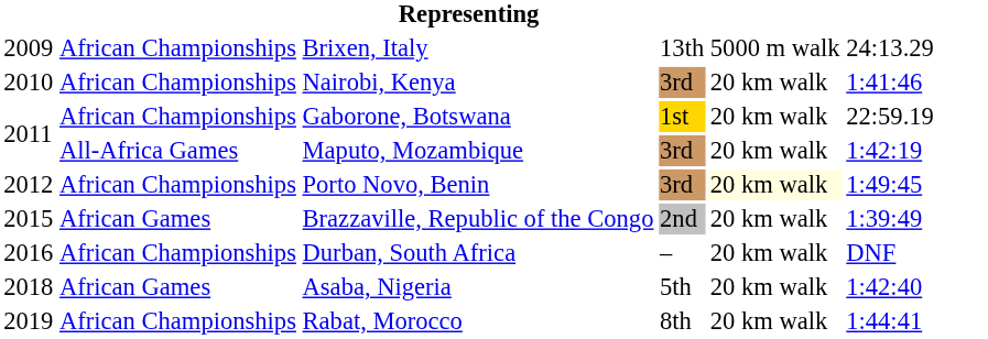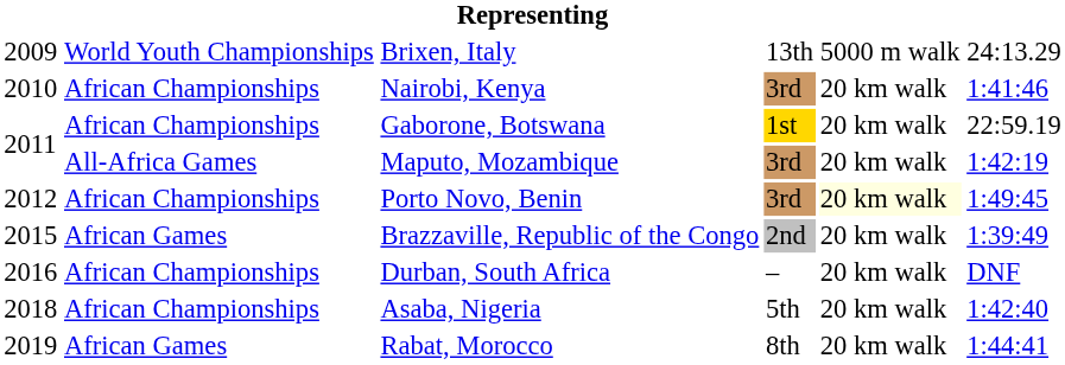 <table>
 <tr>
 <th colspan="6">Representing </th>
 </tr>
 <tr>
 <td>2009</td>
-<td><a href='#'>African Championships</a></td>
+<td><a href='#'>World Youth Championships</a></td>
 <td><a href='#'>Brixen, Italy</a></td>
 <td>13th</td>
 <td>5000 m walk</td>
 <td>24:13.29</td>
 </tr>
 <tr>
 <td>2010</td>
 <td><a href='#'>African Championships</a></td>
 <td><a href='#'>Nairobi, Kenya</a></td>
 <td bgcolor=cc9966>3rd</td>
 <td>20 km walk</td>
 <td><a href='#'>1:41:46</a></td>
 </tr>
 <tr>
 <td rowspan=2>2011</td>
 <td><a href='#'>African Championships</a></td>
 <td><a href='#'>Gaborone, Botswana</a></td>
 <td bgcolor=gold>1st</td>
 <td>20 km walk</td>
 <td>22:59.19</td>
 </tr>
 <tr>
 <td><a href='#'>All-Africa Games</a></td>
 <td><a href='#'>Maputo, Mozambique</a></td>
 <td bgcolor=cc9966>3rd</td>
 <td>20 km walk</td>
 <td><a href='#'>1:42:19</a></td>
 </tr>
 <tr>
 <td>2012</td>
 <td><a href='#'>African Championships</a></td>
 <td><a href='#'>Porto Novo, Benin</a></td>
 <td bgcolor=cc9966>3rd</td>
 <td style="background: lightyellow;">20 km walk</td>
 <td><a href='#'>1:49:45</a></td>
 </tr>
 <tr>
 <td>2015</td>
 <td><a href='#'>African Games</a></td>
 <td><a href='#'>Brazzaville, Republic of the Congo</a></td>
 <td bgcolor=silver>2nd</td>
 <td>20 km walk</td>
 <td><a href='#'>1:39:49</a></td>
 </tr>
 <tr>
 <td>2016</td>
 <td><a href='#'>African Championships</a></td>
 <td><a href='#'>Durban, South Africa</a></td>
 <td>–</td>
 <td>20 km walk</td>
 <td><a href='#'>DNF</a></td>
 </tr>
 <tr>
 <td>2018</td>
-<td><a href='#'>African Games</a></td>
+<td><a href='#'>African Championships</a></td>
 <td><a href='#'>Asaba, Nigeria</a></td>
 <td>5th</td>
 <td>20 km walk</td>
 <td><a href='#'>1:42:40</a></td>
 </tr>
 <tr>
 <td>2019</td>
-<td><a href='#'>African Championships</a></td>
+<td><a href='#'>African Games</a></td>
 <td><a href='#'>Rabat, Morocco</a></td>
 <td>8th</td>
 <td>20 km walk</td>
 <td><a href='#'>1:44:41</a></td>
 </tr>
 </table>
